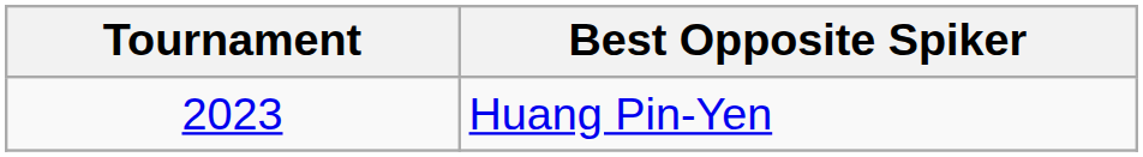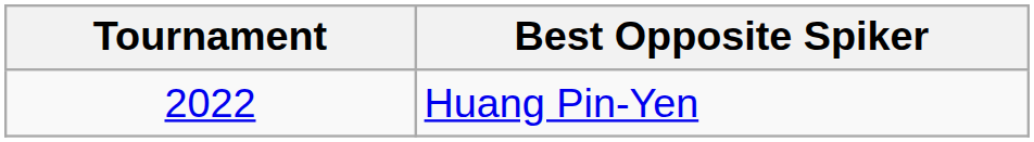 <table class=wikitable style="width: 400px;">
 <tr>
 <th>Tournament</th>
 <th style="width: 60%;">Best Opposite Spiker</th>
 </tr>
 <tr>
-<td style="text-align:center;"><a href='#'>2023</a></td>
+<td style="text-align:center;"><a href='#'>2022</a></td>
 <td> <a href='#'>Huang Pin-Yen</a></td>
 </tr>
 </table>
